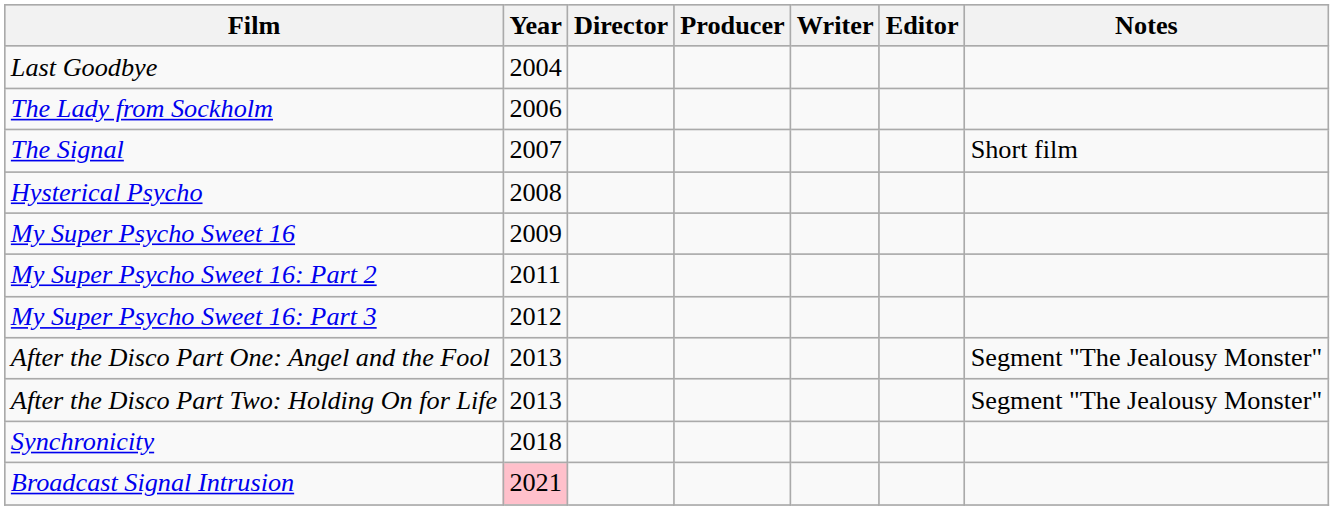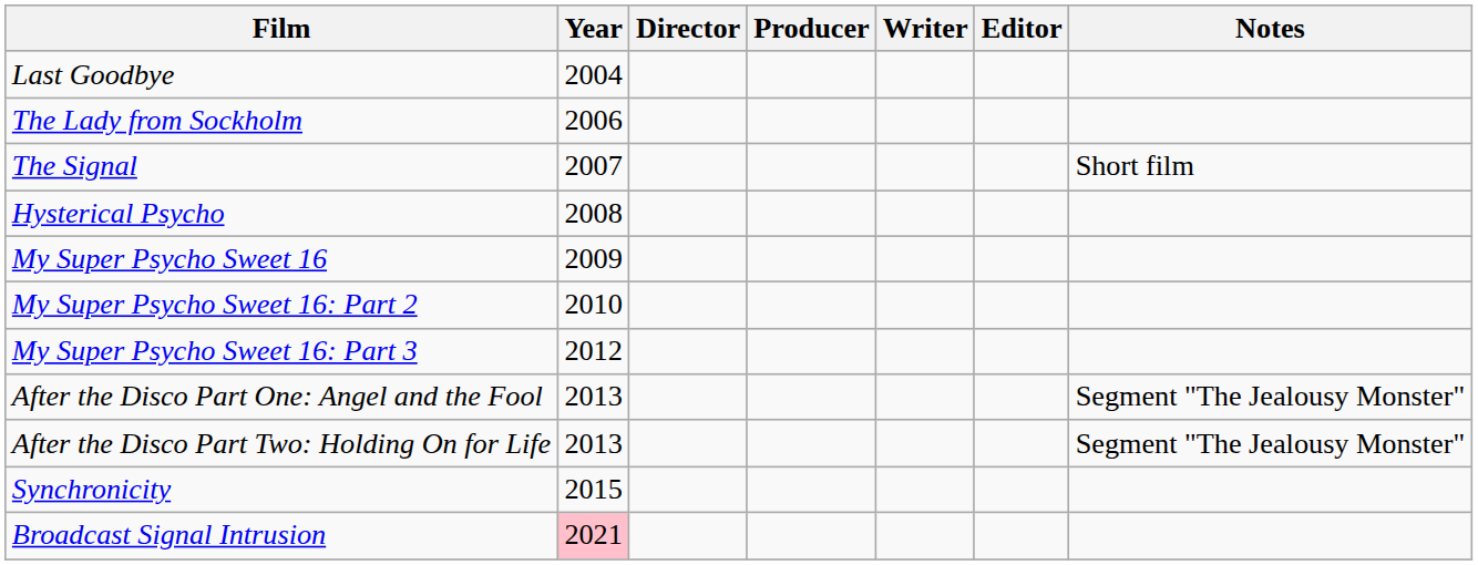 <table class="wikitable">
 <tr>
 <th>Film</th>
 <th>Year</th>
 <th>Director</th>
 <th>Producer</th>
 <th>Writer</th>
 <th>Editor</th>
 <th>Notes</th>
 </tr>
 <tr>
 <td><em>Last Goodbye</em></td>
 <td>2004</td>
 <td></td>
 <td></td>
 <td></td>
 <td></td>
 <td></td>
 </tr>
 <tr>
 <td><em><a href='#'>The Lady from Sockholm</a></em></td>
 <td>2006</td>
 <td></td>
 <td></td>
 <td></td>
 <td></td>
 <td></td>
 </tr>
 <tr>
 <td><em><a href='#'>The Signal</a></em></td>
 <td>2007</td>
 <td></td>
 <td></td>
 <td></td>
 <td></td>
 <td>Short film</td>
 </tr>
 <tr>
 <td><em><a href='#'>Hysterical Psycho</a></em></td>
 <td>2008</td>
 <td></td>
 <td></td>
 <td></td>
 <td></td>
 <td></td>
 </tr>
 <tr>
 <td><em><a href='#'>My Super Psycho Sweet 16</a></em></td>
 <td>2009</td>
 <td></td>
 <td></td>
 <td></td>
 <td></td>
 <td></td>
 </tr>
 <tr>
 <td><em><a href='#'>My Super Psycho Sweet 16: Part 2</a></em></td>
-<td>2011</td>
+<td>2010</td>
 <td></td>
 <td></td>
 <td></td>
 <td></td>
 <td></td>
 </tr>
 <tr>
 <td><em><a href='#'>My Super Psycho Sweet 16: Part 3</a></em></td>
 <td>2012</td>
 <td></td>
 <td></td>
 <td></td>
 <td></td>
 <td></td>
 </tr>
 <tr>
 <td><em>After the Disco Part One: Angel and the Fool</em></td>
 <td>2013</td>
 <td></td>
 <td></td>
 <td></td>
 <td></td>
 <td>Segment "The Jealousy Monster"</td>
 </tr>
 <tr>
 <td><em>After the Disco Part Two: Holding On for Life</em></td>
 <td>2013</td>
 <td></td>
 <td></td>
 <td></td>
 <td></td>
 <td>Segment "The Jealousy Monster"</td>
 </tr>
 <tr>
 <td><em><a href='#'>Synchronicity</a></em></td>
-<td>2018</td>
+<td>2015</td>
 <td></td>
 <td></td>
 <td></td>
 <td></td>
 <td></td>
 </tr>
 <tr>
 <td><em><a href='#'>Broadcast Signal Intrusion</a></em></td>
 <td style="background: pink;">2021</td>
 <td></td>
 <td></td>
 <td></td>
 <td></td>
 <td></td>
 </tr>
 </table>
